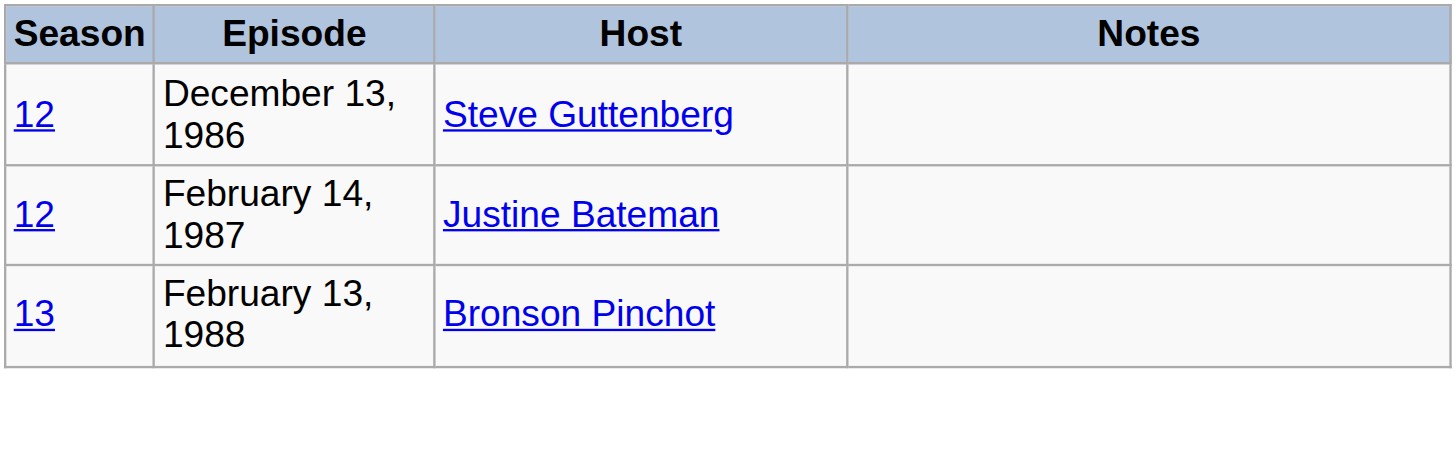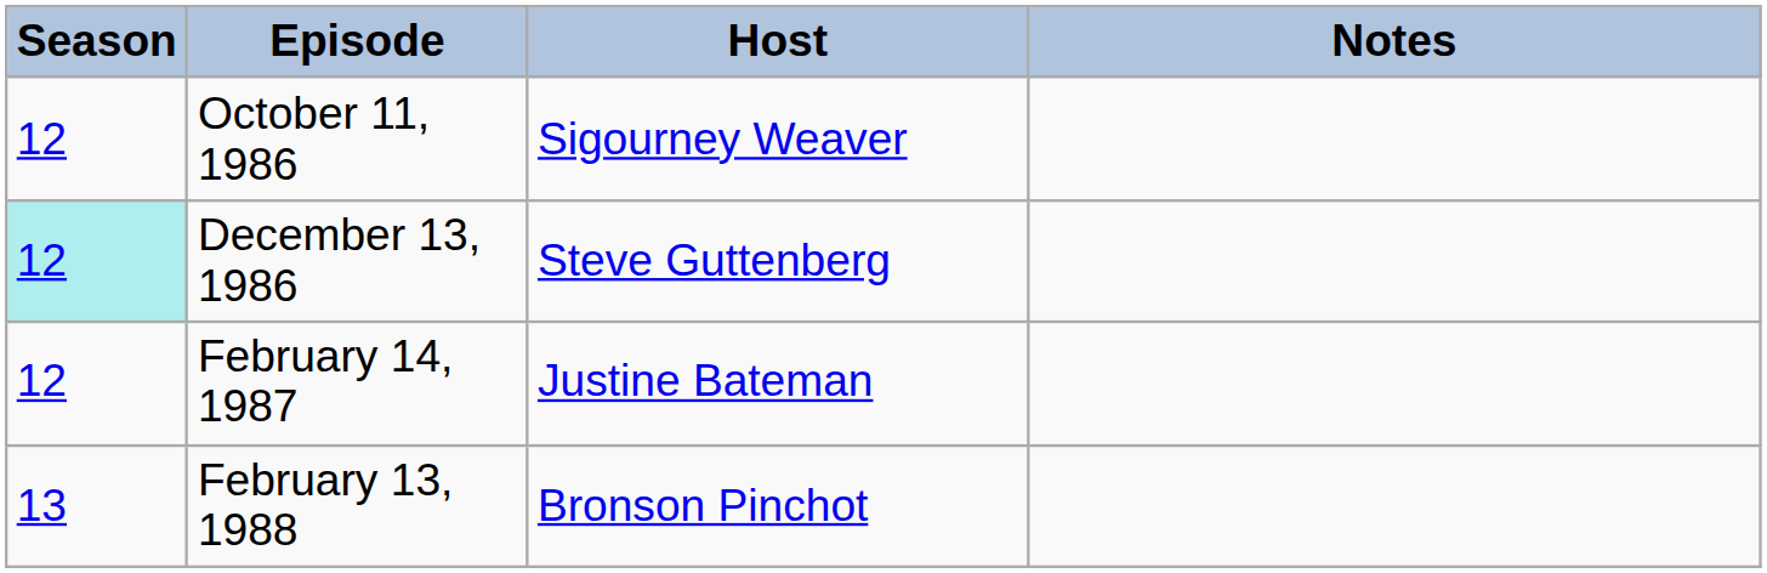 <table class="wikitable" style="width:100%;">
 <tr>
 <th style="background:#B0C4DE;" width="5%">Season</th>
 <th style="background:#B0C4DE;" width="20%">Episode</th>
 <th style="background:#B0C4DE;" width="30%">Host</th>
 <th style="background:#B0C4DE;" width="45%">Notes</th>
 </tr>
 <tr>
 <td><a href='#'>12</a></td>
+<td>October 11, 1986</td>
+<td><a href='#'>Sigourney Weaver</a></td>
+<td></td>
+</tr>
+<tr>
+<td style="background: paleturquoise;"><a href='#'>12</a></td>
 <td>December 13, 1986</td>
 <td><a href='#'>Steve Guttenberg</a></td>
 <td></td>
 </tr>
 <tr>
 <td><a href='#'>12</a></td>
 <td>February 14, 1987</td>
 <td><a href='#'>Justine Bateman</a></td>
 <td></td>
 </tr>
 <tr>
 <td><a href='#'>13</a></td>
 <td>February 13, 1988</td>
 <td><a href='#'>Bronson Pinchot</a></td>
 <td></td>
 </tr>
 </table>
